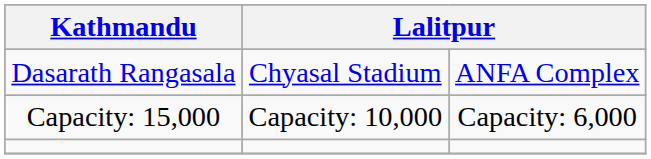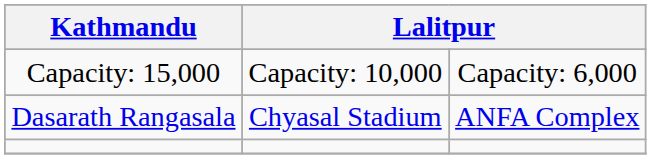 <table class="wikitable" style="text-align:center">
 <tr>
 <th><a href='#'>Kathmandu</a></th>
 <th colspan="2"><a href='#'>Lalitpur</a></th>
 </tr>
 <tr>
+<td>Capacity: 15,000</td>
+<td>Capacity: 10,000</td>
+<td>Capacity: 6,000</td>
+</tr>
+<tr>
 <td><a href='#'>Dasarath Rangasala</a></td>
 <td><a href='#'>Chyasal Stadium</a></td>
 <td><a href='#'>ANFA Complex</a></td>
-</tr>
-<tr>
-<td>Capacity: 15,000</td>
-<td>Capacity: 10,000</td>
-<td>Capacity: 6,000</td>
 </tr>
 <tr>
 <td></td>
 <td></td>
 <td></td>
 </tr>
 <tr>
 </tr>
 </table>
